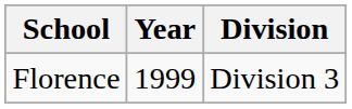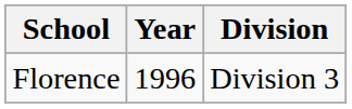 <table class="wikitable">
 <tr>
 <th>School</th>
 <th>Year</th>
 <th>Division</th>
 </tr>
 <tr>
 <td>Florence</td>
-<td>1999</td>
+<td>1996</td>
 <td>Division 3</td>
 </tr>
 </table>
